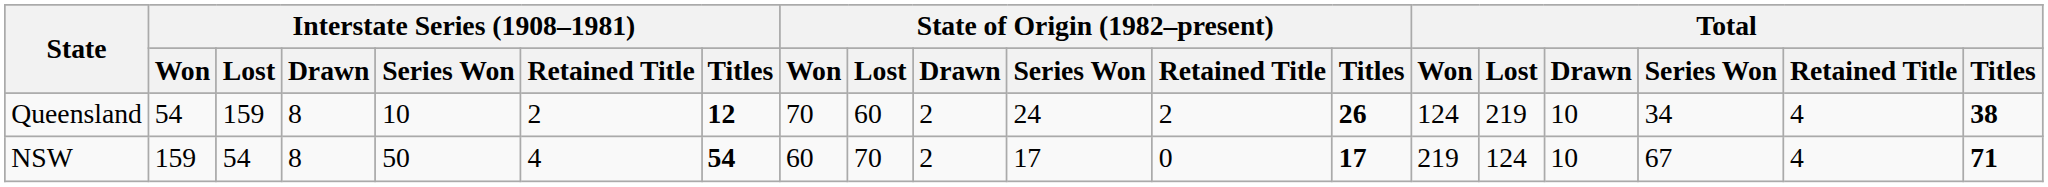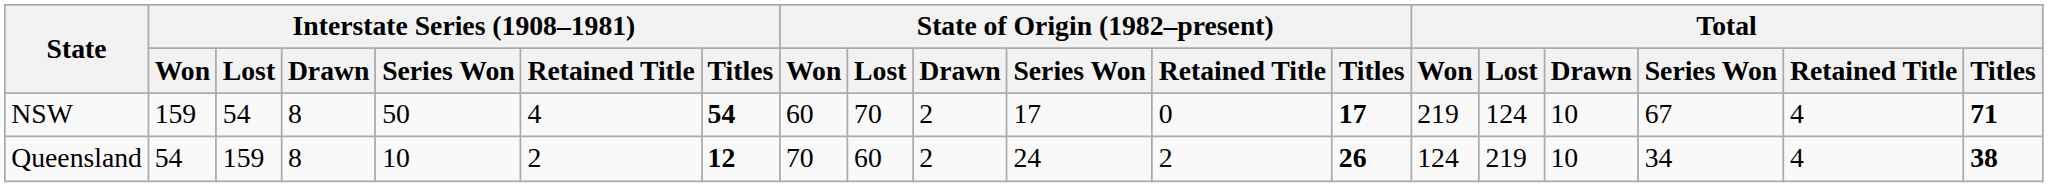 <table class="wikitable">
 <tr>
 <th rowspan="2">State</th>
 <th colspan="6">Interstate Series (1908–1981)</th>
 <th colspan="6">State of Origin (1982–present)</th>
 <th colspan="6">Total</th>
 </tr>
 <tr>
 <th>Won</th>
 <th>Lost</th>
 <th>Drawn</th>
 <th>Series Won</th>
 <th>Retained Title</th>
 <th>Titles</th>
 <th>Won</th>
 <th>Lost</th>
 <th>Drawn</th>
 <th>Series Won</th>
 <th>Retained Title</th>
 <th>Titles</th>
 <th>Won</th>
 <th>Lost</th>
 <th>Drawn</th>
 <th>Series Won</th>
 <th>Retained Title</th>
 <th>Titles</th>
 </tr>
 <tr>
+<td> NSW</td>
+<td>159</td>
+<td>54</td>
+<td>8</td>
+<td>50</td>
+<td>4</td>
+<td><strong>54</strong></td>
+<td>60</td>
+<td>70</td>
+<td>2</td>
+<td>17</td>
+<td>0</td>
+<td><strong>17</strong></td>
+<td>219</td>
+<td>124</td>
+<td>10</td>
+<td>67</td>
+<td>4</td>
+<td><strong>71</strong></td>
+</tr>
+<tr>
 <td> Queensland</td>
 <td>54</td>
 <td>159</td>
 <td>8</td>
 <td>10</td>
 <td>2</td>
 <td><strong>12</strong></td>
 <td>70</td>
 <td>60</td>
 <td>2</td>
 <td>24</td>
 <td>2</td>
 <td><strong>26</strong></td>
 <td>124</td>
 <td>219</td>
 <td>10</td>
 <td>34</td>
 <td>4</td>
 <td><strong>38</strong></td>
 </tr>
-<tr>
-<td> NSW</td>
-<td>159</td>
-<td>54</td>
-<td>8</td>
-<td>50</td>
-<td>4</td>
-<td><strong>54</strong></td>
-<td>60</td>
-<td>70</td>
-<td>2</td>
-<td>17</td>
-<td>0</td>
-<td><strong>17</strong></td>
-<td>219</td>
-<td>124</td>
-<td>10</td>
-<td>67</td>
-<td>4</td>
-<td><strong>71</strong></td>
-</tr>
 </table>
